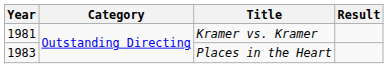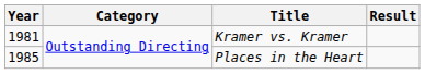 <table class="wikitable">
 <tr>
 <th>Year</th>
 <th>Category</th>
 <th>Title</th>
 <th>Result</th>
 </tr>
 <tr>
 <td>1981</td>
 <td rowspan=2><a href='#'>Outstanding Directing</a></td>
 <td><em>Kramer vs. Kramer</em></td>
 <td></td>
 </tr>
 <tr>
-<td>1983</td>
+<td>1985</td>
 <td><em>Places in the Heart</em></td>
 <td></td>
 </tr>
 </table>
